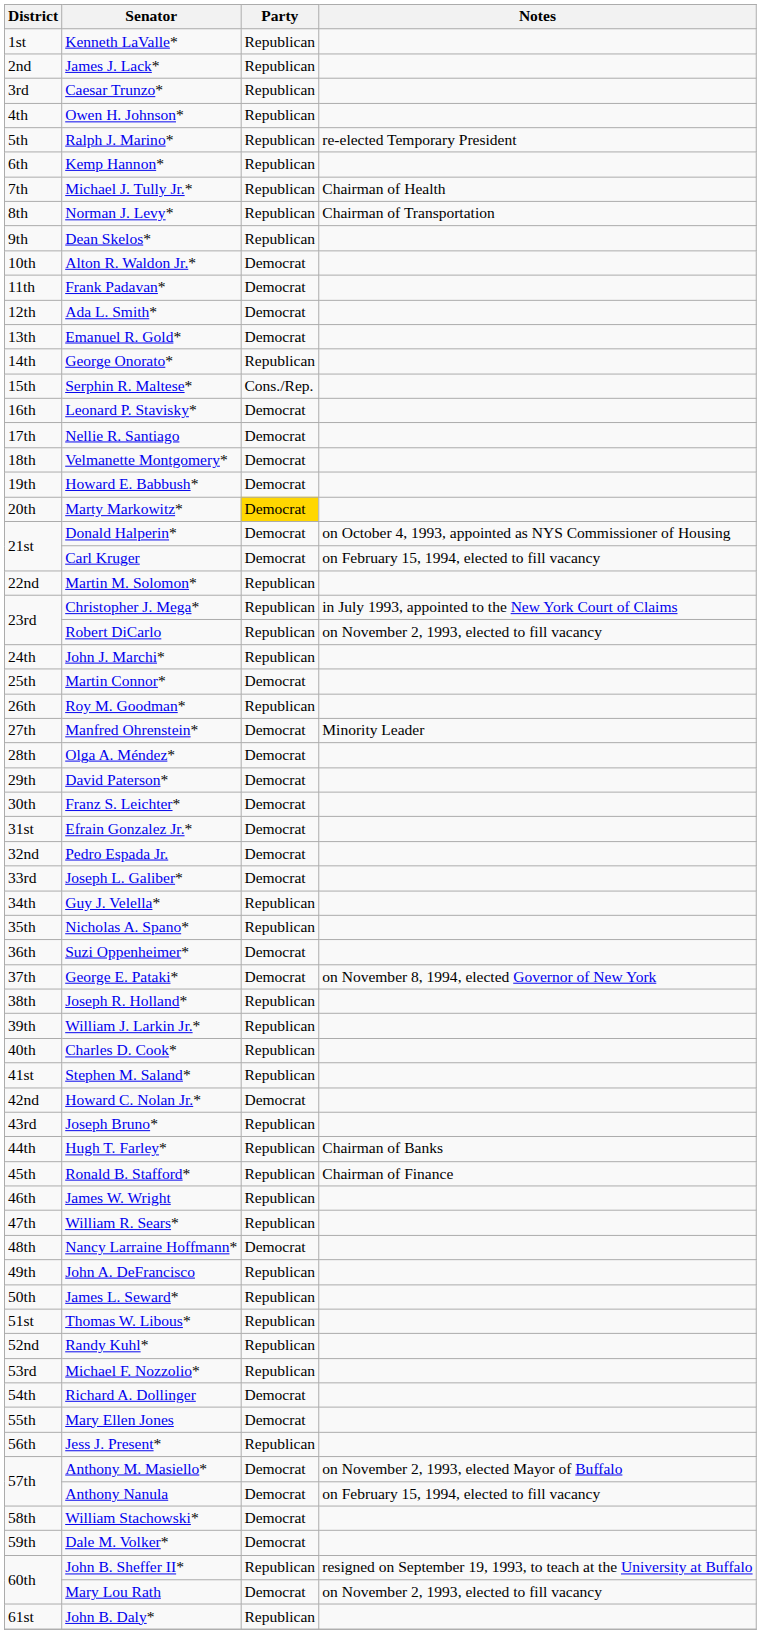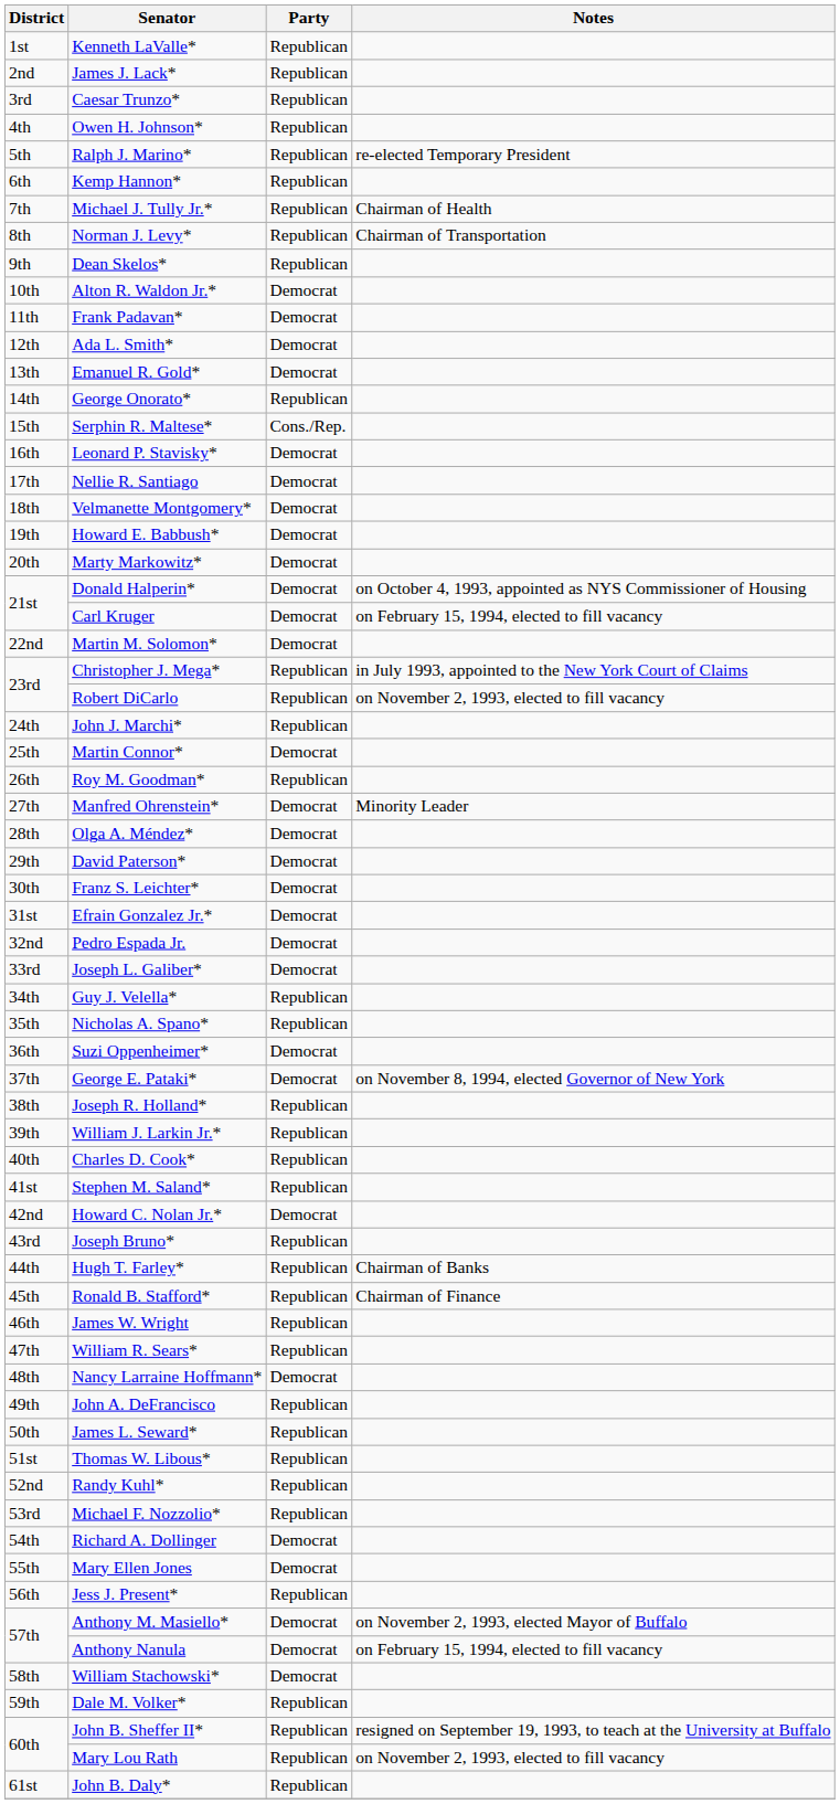 <table class=wikitable>
 <tr>
 <th>District</th>
 <th>Senator</th>
 <th>Party</th>
 <th>Notes</th>
 </tr>
 <tr>
 <td>1st</td>
 <td><a href='#'>Kenneth LaValle</a>*</td>
 <td>Republican</td>
 <td></td>
 </tr>
 <tr>
 <td>2nd</td>
 <td><a href='#'>James J. Lack</a>*</td>
 <td>Republican</td>
 <td></td>
 </tr>
 <tr>
 <td>3rd</td>
 <td><a href='#'>Caesar Trunzo</a>*</td>
 <td>Republican</td>
 <td></td>
 </tr>
 <tr>
 <td>4th</td>
 <td><a href='#'>Owen H. Johnson</a>*</td>
 <td>Republican</td>
 <td></td>
 </tr>
 <tr>
 <td>5th</td>
 <td><a href='#'>Ralph J. Marino</a>*</td>
 <td>Republican</td>
 <td>re-elected Temporary President</td>
 </tr>
 <tr>
 <td>6th</td>
 <td><a href='#'>Kemp Hannon</a>*</td>
 <td>Republican</td>
 <td></td>
 </tr>
 <tr>
 <td>7th</td>
 <td><a href='#'>Michael J. Tully Jr.</a>*</td>
 <td>Republican</td>
 <td>Chairman of Health</td>
 </tr>
 <tr>
 <td>8th</td>
 <td><a href='#'>Norman J. Levy</a>*</td>
 <td>Republican</td>
 <td>Chairman of Transportation</td>
 </tr>
 <tr>
 <td>9th</td>
 <td><a href='#'>Dean Skelos</a>*</td>
 <td>Republican</td>
 <td></td>
 </tr>
 <tr>
 <td>10th</td>
 <td><a href='#'>Alton R. Waldon Jr.</a>*</td>
 <td>Democrat</td>
 <td></td>
 </tr>
 <tr>
 <td>11th</td>
 <td><a href='#'>Frank Padavan</a>*</td>
 <td>Democrat</td>
 <td></td>
 </tr>
 <tr>
 <td>12th</td>
 <td><a href='#'>Ada L. Smith</a>*</td>
 <td>Democrat</td>
 <td></td>
 </tr>
 <tr>
 <td>13th</td>
 <td><a href='#'>Emanuel R. Gold</a>*</td>
 <td>Democrat</td>
 <td></td>
 </tr>
 <tr>
 <td>14th</td>
 <td><a href='#'>George Onorato</a>*</td>
 <td>Republican</td>
 <td></td>
 </tr>
 <tr>
 <td>15th</td>
 <td><a href='#'>Serphin R. Maltese</a>*</td>
 <td>Cons./Rep.</td>
 <td></td>
 </tr>
 <tr>
 <td>16th</td>
 <td><a href='#'>Leonard P. Stavisky</a>*</td>
 <td>Democrat</td>
 <td></td>
 </tr>
 <tr>
 <td>17th</td>
 <td><a href='#'>Nellie R. Santiago</a></td>
 <td>Democrat</td>
 <td></td>
 </tr>
 <tr>
 <td>18th</td>
 <td><a href='#'>Velmanette Montgomery</a>*</td>
 <td>Democrat</td>
 <td></td>
 </tr>
 <tr>
 <td>19th</td>
 <td><a href='#'>Howard E. Babbush</a>*</td>
 <td>Democrat</td>
 <td></td>
 </tr>
 <tr>
 <td>20th</td>
 <td><a href='#'>Marty Markowitz</a>*</td>
-<td style="background: gold;">Democrat</td>
+<td>Democrat</td>
 <td></td>
 </tr>
 <tr>
 <td rowspan="2">21st</td>
 <td><a href='#'>Donald Halperin</a>*</td>
 <td>Democrat</td>
 <td>on October 4, 1993, appointed as NYS Commissioner of Housing</td>
 </tr>
 <tr>
 <td><a href='#'>Carl Kruger</a></td>
 <td>Democrat</td>
 <td>on February 15, 1994, elected to fill vacancy</td>
 </tr>
 <tr>
 <td>22nd</td>
 <td><a href='#'>Martin M. Solomon</a>*</td>
-<td>Republican</td>
+<td>Democrat</td>
 <td></td>
 </tr>
 <tr>
 <td rowspan="2">23rd</td>
 <td><a href='#'>Christopher J. Mega</a>*</td>
 <td>Republican</td>
 <td>in July 1993, appointed to the <a href='#'>New York Court of Claims</a></td>
 </tr>
 <tr>
 <td><a href='#'>Robert DiCarlo</a></td>
 <td>Republican</td>
 <td>on November 2, 1993, elected to fill vacancy</td>
 </tr>
 <tr>
 <td>24th</td>
 <td><a href='#'>John J. Marchi</a>*</td>
 <td>Republican</td>
 <td></td>
 </tr>
 <tr>
 <td>25th</td>
 <td><a href='#'>Martin Connor</a>*</td>
 <td>Democrat</td>
 <td></td>
 </tr>
 <tr>
 <td>26th</td>
 <td><a href='#'>Roy M. Goodman</a>*</td>
 <td>Republican</td>
 <td></td>
 </tr>
 <tr>
 <td>27th</td>
 <td><a href='#'>Manfred Ohrenstein</a>*</td>
 <td>Democrat</td>
 <td>Minority Leader</td>
 </tr>
 <tr>
 <td>28th</td>
 <td><a href='#'>Olga A. Méndez</a>*</td>
 <td>Democrat</td>
 <td></td>
 </tr>
 <tr>
 <td>29th</td>
 <td><a href='#'>David Paterson</a>*</td>
 <td>Democrat</td>
 <td></td>
 </tr>
 <tr>
 <td>30th</td>
 <td><a href='#'>Franz S. Leichter</a>*</td>
 <td>Democrat</td>
 <td></td>
 </tr>
 <tr>
 <td>31st</td>
 <td><a href='#'>Efrain Gonzalez Jr.</a>*</td>
 <td>Democrat</td>
 <td></td>
 </tr>
 <tr>
 <td>32nd</td>
 <td><a href='#'>Pedro Espada Jr.</a></td>
 <td>Democrat</td>
 <td></td>
 </tr>
 <tr>
 <td>33rd</td>
 <td><a href='#'>Joseph L. Galiber</a>*</td>
 <td>Democrat</td>
 <td></td>
 </tr>
 <tr>
 <td>34th</td>
 <td><a href='#'>Guy J. Velella</a>*</td>
 <td>Republican</td>
 <td></td>
 </tr>
 <tr>
 <td>35th</td>
 <td><a href='#'>Nicholas A. Spano</a>*</td>
 <td>Republican</td>
 <td></td>
 </tr>
 <tr>
 <td>36th</td>
 <td><a href='#'>Suzi Oppenheimer</a>*</td>
 <td>Democrat</td>
 <td></td>
 </tr>
 <tr>
 <td>37th</td>
 <td><a href='#'>George E. Pataki</a>*</td>
 <td>Democrat</td>
 <td>on November 8, 1994, elected <a href='#'>Governor of New York</a></td>
 </tr>
 <tr>
 <td>38th</td>
 <td><a href='#'>Joseph R. Holland</a>*</td>
 <td>Republican</td>
 <td></td>
 </tr>
 <tr>
 <td>39th</td>
 <td><a href='#'>William J. Larkin Jr.</a>*</td>
 <td>Republican</td>
 <td></td>
 </tr>
 <tr>
 <td>40th</td>
 <td><a href='#'>Charles D. Cook</a>*</td>
 <td>Republican</td>
 <td></td>
 </tr>
 <tr>
 <td>41st</td>
 <td><a href='#'>Stephen M. Saland</a>*</td>
 <td>Republican</td>
 <td></td>
 </tr>
 <tr>
 <td>42nd</td>
 <td><a href='#'>Howard C. Nolan Jr.</a>*</td>
 <td>Democrat</td>
 <td></td>
 </tr>
 <tr>
 <td>43rd</td>
 <td><a href='#'>Joseph Bruno</a>*</td>
 <td>Republican</td>
 <td></td>
 </tr>
 <tr>
 <td>44th</td>
 <td><a href='#'>Hugh T. Farley</a>*</td>
 <td>Republican</td>
 <td>Chairman of Banks</td>
 </tr>
 <tr>
 <td>45th</td>
 <td><a href='#'>Ronald B. Stafford</a>*</td>
 <td>Republican</td>
 <td>Chairman of Finance</td>
 </tr>
 <tr>
 <td>46th</td>
 <td><a href='#'>James W. Wright</a></td>
 <td>Republican</td>
 <td></td>
 </tr>
 <tr>
 <td>47th</td>
 <td><a href='#'>William R. Sears</a>*</td>
 <td>Republican</td>
 <td></td>
 </tr>
 <tr>
 <td>48th</td>
 <td><a href='#'>Nancy Larraine Hoffmann</a>*</td>
 <td>Democrat</td>
 <td></td>
 </tr>
 <tr>
 <td>49th</td>
 <td><a href='#'>John A. DeFrancisco</a></td>
 <td>Republican</td>
 <td></td>
 </tr>
 <tr>
 <td>50th</td>
 <td><a href='#'>James L. Seward</a>*</td>
 <td>Republican</td>
 <td></td>
 </tr>
 <tr>
 <td>51st</td>
 <td><a href='#'>Thomas W. Libous</a>*</td>
 <td>Republican</td>
 <td></td>
 </tr>
 <tr>
 <td>52nd</td>
 <td><a href='#'>Randy Kuhl</a>*</td>
 <td>Republican</td>
 <td></td>
 </tr>
 <tr>
 <td>53rd</td>
 <td><a href='#'>Michael F. Nozzolio</a>*</td>
 <td>Republican</td>
 <td></td>
 </tr>
 <tr>
 <td>54th</td>
 <td><a href='#'>Richard A. Dollinger</a></td>
 <td>Democrat</td>
 <td></td>
 </tr>
 <tr>
 <td>55th</td>
 <td><a href='#'>Mary Ellen Jones</a></td>
 <td>Democrat</td>
 <td></td>
 </tr>
 <tr>
 <td>56th</td>
 <td><a href='#'>Jess J. Present</a>*</td>
 <td>Republican</td>
 <td></td>
 </tr>
 <tr>
 <td rowspan="2">57th</td>
 <td><a href='#'>Anthony M. Masiello</a>*</td>
 <td>Democrat</td>
 <td>on November 2, 1993, elected Mayor of <a href='#'>Buffalo</a></td>
 </tr>
 <tr>
 <td><a href='#'>Anthony Nanula</a></td>
 <td>Democrat</td>
 <td>on February 15, 1994, elected to fill vacancy</td>
 </tr>
 <tr>
 <td>58th</td>
 <td><a href='#'>William Stachowski</a>*</td>
 <td>Democrat</td>
 <td></td>
 </tr>
 <tr>
 <td>59th</td>
 <td><a href='#'>Dale M. Volker</a>*</td>
-<td>Democrat</td>
+<td>Republican</td>
 <td></td>
 </tr>
 <tr>
 <td rowspan="2">60th</td>
 <td><a href='#'>John B. Sheffer II</a>*</td>
 <td>Republican</td>
 <td>resigned on September 19, 1993, to teach at the <a href='#'>University at Buffalo</a></td>
 </tr>
 <tr>
 <td><a href='#'>Mary Lou Rath</a></td>
-<td>Democrat</td>
+<td>Republican</td>
 <td>on November 2, 1993, elected to fill vacancy</td>
 </tr>
 <tr>
 <td>61st</td>
 <td><a href='#'>John B. Daly</a>*</td>
 <td>Republican</td>
 <td></td>
 </tr>
 <tr>
 </tr>
 </table>
